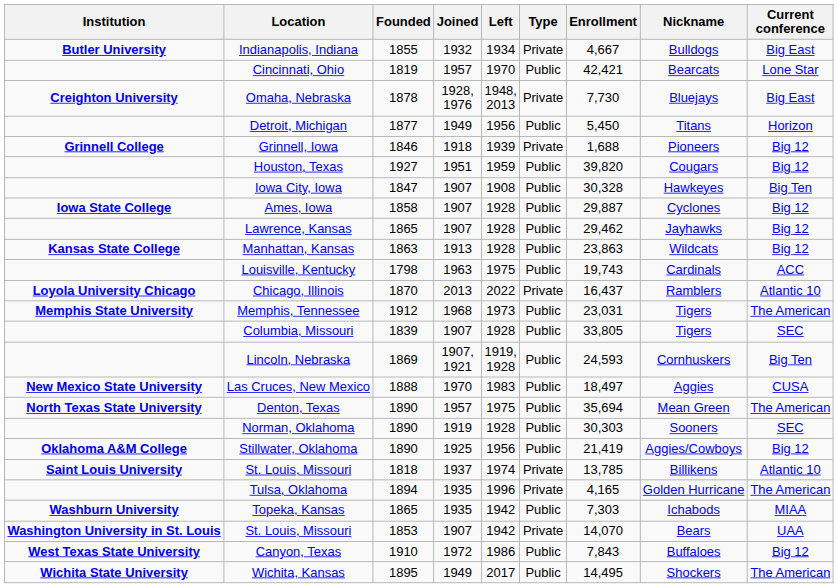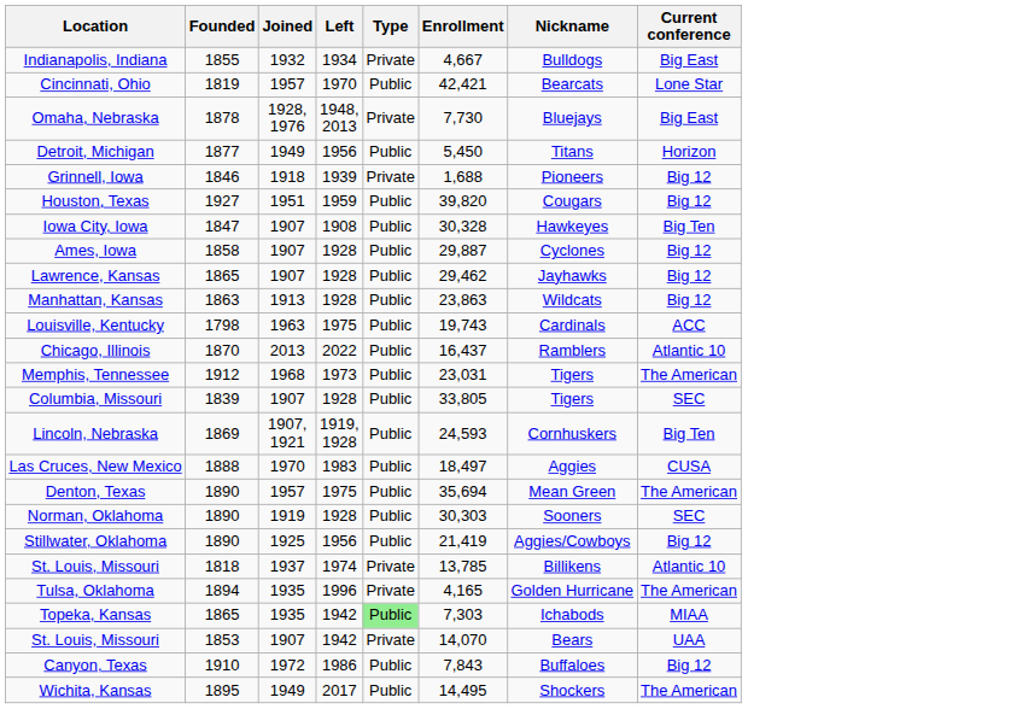 <table class="wikitable sortable" style="text-align:center">
 <tr>
-<th>Institution</th>
 <th>Location</th>
 <th>Founded</th>
 <th>Joined</th>
 <th>Left</th>
 <th>Type</th>
 <th>Enrollment</th>
 <th>Nickname</th>
 <th>Current<br>conference</th>
 </tr>
 <tr>
-<td><strong><a href='#'>Butler University</a></strong></td>
 <td><a href='#'>Indianapolis, Indiana</a></td>
 <td>1855</td>
 <td>1932</td>
 <td>1934</td>
 <td>Private</td>
 <td>4,667</td>
 <td><a href='#'>Bulldogs</a></td>
 <td><a href='#'>Big East</a></td>
 </tr>
 <tr>
-<td></td>
 <td><a href='#'>Cincinnati, Ohio</a></td>
 <td>1819</td>
 <td>1957</td>
 <td>1970</td>
 <td>Public</td>
 <td>42,421</td>
 <td><a href='#'>Bearcats</a></td>
 <td><a href='#'>Lone Star</a></td>
 </tr>
 <tr>
-<td><strong><a href='#'>Creighton University</a></strong></td>
 <td><a href='#'>Omaha, Nebraska</a></td>
 <td>1878</td>
 <td>1928,<br>1976</td>
 <td>1948,<br>2013</td>
 <td>Private</td>
 <td>7,730</td>
 <td><a href='#'>Bluejays</a></td>
 <td><a href='#'>Big East</a></td>
 </tr>
 <tr>
-<td></td>
 <td><a href='#'>Detroit, Michigan</a></td>
 <td>1877</td>
 <td>1949</td>
 <td>1956</td>
 <td>Public</td>
 <td>5,450</td>
 <td><a href='#'>Titans</a></td>
 <td><a href='#'>Horizon</a></td>
 </tr>
 <tr>
-<td><strong><a href='#'>Grinnell College</a></strong></td>
 <td><a href='#'>Grinnell, Iowa</a></td>
 <td>1846</td>
 <td>1918</td>
 <td>1939</td>
 <td>Private</td>
 <td>1,688</td>
 <td><a href='#'>Pioneers</a></td>
 <td><a href='#'>Big 12</a></td>
 </tr>
 <tr>
-<td></td>
 <td><a href='#'>Houston, Texas</a></td>
 <td>1927</td>
 <td>1951</td>
 <td>1959</td>
 <td>Public</td>
 <td>39,820</td>
 <td><a href='#'>Cougars</a></td>
 <td><a href='#'>Big 12</a></td>
 </tr>
 <tr>
-<td></td>
 <td><a href='#'>Iowa City, Iowa</a></td>
 <td>1847</td>
 <td>1907</td>
 <td>1908</td>
 <td>Public</td>
 <td>30,328</td>
 <td><a href='#'>Hawkeyes</a></td>
 <td><a href='#'>Big Ten</a></td>
 </tr>
 <tr>
-<td><strong><a href='#'>Iowa State College</a></strong></td>
 <td><a href='#'>Ames, Iowa</a></td>
 <td>1858</td>
 <td>1907</td>
 <td>1928</td>
 <td>Public</td>
 <td>29,887</td>
 <td><a href='#'>Cyclones</a></td>
 <td><a href='#'>Big 12</a></td>
 </tr>
 <tr>
-<td></td>
 <td><a href='#'>Lawrence, Kansas</a></td>
 <td>1865</td>
 <td>1907</td>
 <td>1928</td>
 <td>Public</td>
 <td>29,462</td>
 <td><a href='#'>Jayhawks</a></td>
 <td><a href='#'>Big 12</a></td>
 </tr>
 <tr>
-<td><strong><a href='#'>Kansas State College</a></strong></td>
 <td><a href='#'>Manhattan, Kansas</a></td>
 <td>1863</td>
 <td>1913</td>
 <td>1928</td>
 <td>Public</td>
 <td>23,863</td>
 <td><a href='#'>Wildcats</a></td>
 <td><a href='#'>Big 12</a></td>
 </tr>
 <tr>
-<td></td>
 <td><a href='#'>Louisville, Kentucky</a></td>
 <td>1798</td>
 <td>1963</td>
 <td>1975</td>
 <td>Public</td>
 <td>19,743</td>
 <td><a href='#'>Cardinals</a></td>
 <td><a href='#'>ACC</a></td>
 </tr>
 <tr>
-<td><strong><a href='#'>Loyola University Chicago</a></strong></td>
 <td><a href='#'>Chicago, Illinois</a></td>
 <td>1870</td>
 <td>2013</td>
 <td>2022</td>
-<td>Private</td>
+<td>Public</td>
 <td>16,437</td>
 <td><a href='#'>Ramblers</a></td>
 <td><a href='#'>Atlantic 10</a></td>
 </tr>
 <tr>
-<td><strong><a href='#'>Memphis State University</a></strong></td>
 <td><a href='#'>Memphis, Tennessee</a></td>
 <td>1912</td>
 <td>1968</td>
 <td>1973</td>
 <td>Public</td>
 <td>23,031</td>
 <td><a href='#'>Tigers</a></td>
 <td><a href='#'>The American</a></td>
 </tr>
 <tr>
-<td></td>
 <td><a href='#'>Columbia, Missouri</a></td>
 <td>1839</td>
 <td>1907</td>
 <td>1928</td>
 <td>Public</td>
 <td>33,805</td>
 <td><a href='#'>Tigers</a></td>
 <td><a href='#'>SEC</a></td>
 </tr>
 <tr>
-<td></td>
 <td><a href='#'>Lincoln, Nebraska</a></td>
 <td>1869</td>
 <td>1907,<br>1921</td>
 <td>1919,<br>1928</td>
 <td>Public</td>
 <td>24,593</td>
 <td><a href='#'>Cornhuskers</a></td>
 <td><a href='#'>Big Ten</a></td>
 </tr>
 <tr>
-<td><strong><a href='#'>New Mexico State University</a></strong></td>
 <td><a href='#'>Las Cruces, New Mexico</a></td>
 <td>1888</td>
 <td>1970</td>
 <td>1983</td>
 <td>Public</td>
 <td>18,497</td>
 <td><a href='#'>Aggies</a></td>
 <td><a href='#'>CUSA</a></td>
 </tr>
 <tr>
-<td><strong><a href='#'>North Texas State University</a></strong></td>
 <td><a href='#'>Denton, Texas</a></td>
 <td>1890</td>
 <td>1957</td>
 <td>1975</td>
 <td>Public</td>
 <td>35,694</td>
 <td><a href='#'>Mean Green</a></td>
 <td><a href='#'>The American</a></td>
 </tr>
 <tr>
-<td></td>
 <td><a href='#'>Norman, Oklahoma</a></td>
 <td>1890</td>
 <td>1919</td>
 <td>1928</td>
 <td>Public</td>
 <td>30,303</td>
 <td><a href='#'>Sooners</a></td>
 <td><a href='#'>SEC</a></td>
 </tr>
 <tr>
-<td><strong><a href='#'>Oklahoma A&M College</a></strong></td>
 <td><a href='#'>Stillwater, Oklahoma</a></td>
 <td>1890</td>
 <td>1925</td>
 <td>1956</td>
 <td>Public</td>
 <td>21,419</td>
 <td><a href='#'>Aggies/Cowboys</a></td>
 <td><a href='#'>Big 12</a></td>
 </tr>
 <tr>
-<td><strong><a href='#'>Saint Louis University</a></strong></td>
 <td><a href='#'>St. Louis, Missouri</a></td>
 <td>1818</td>
 <td>1937</td>
 <td>1974</td>
 <td>Private</td>
 <td>13,785</td>
 <td><a href='#'>Billikens</a></td>
 <td><a href='#'>Atlantic 10</a></td>
 </tr>
 <tr>
-<td></td>
 <td><a href='#'>Tulsa, Oklahoma</a></td>
 <td>1894</td>
 <td>1935</td>
 <td>1996</td>
 <td>Private</td>
 <td>4,165</td>
 <td><a href='#'>Golden Hurricane</a></td>
 <td><a href='#'>The American</a></td>
 </tr>
 <tr>
-<td><strong><a href='#'>Washburn University</a></strong></td>
 <td><a href='#'>Topeka, Kansas</a></td>
 <td>1865</td>
 <td>1935</td>
 <td>1942</td>
-<td>Public</td>
+<td style="background: lightgreen;">Public</td>
 <td>7,303</td>
 <td><a href='#'>Ichabods</a></td>
 <td><a href='#'>MIAA</a></td>
 </tr>
 <tr>
-<td><strong><a href='#'>Washington University in St. Louis</a></strong></td>
 <td><a href='#'>St. Louis, Missouri</a></td>
 <td>1853</td>
 <td>1907</td>
 <td>1942</td>
 <td>Private</td>
 <td>14,070</td>
 <td><a href='#'>Bears</a></td>
 <td><a href='#'>UAA</a></td>
 </tr>
 <tr>
-<td><strong><a href='#'>West Texas State University</a></strong></td>
 <td><a href='#'>Canyon, Texas</a></td>
 <td>1910</td>
 <td>1972</td>
 <td>1986</td>
 <td>Public</td>
 <td>7,843</td>
 <td><a href='#'>Buffaloes</a></td>
 <td><a href='#'>Big 12</a></td>
 </tr>
 <tr>
-<td><strong><a href='#'>Wichita State University</a></strong></td>
 <td><a href='#'>Wichita, Kansas</a></td>
 <td>1895</td>
 <td>1949</td>
 <td>2017</td>
 <td>Public</td>
 <td>14,495</td>
 <td><a href='#'>Shockers</a></td>
 <td><a href='#'>The American</a></td>
 </tr>
 </table>
